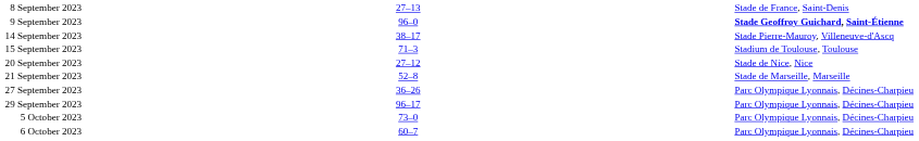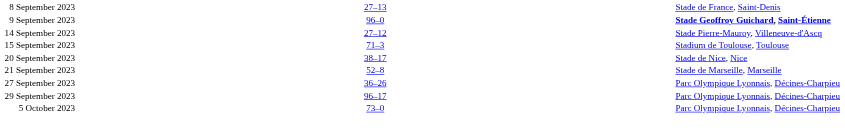 <table style="width:100%" cellspacing="1">
 <tr>
 <th width=15%></th>
 <th width=25%></th>
 <th width=10%></th>
 <th width=25%></th>
 </tr>
 <tr style=font-size:90%>
 <td align=right>8 September 2023</td>
 <td align=right></td>
 <td align=center><a href='#'>27–13</a></td>
 <td></td>
 <td><a href='#'>Stade de France</a>, <a href='#'>Saint-Denis</a></td>
 </tr>
 <tr style=font-size:90%>
 <td align=right>9 September 2023</td>
 <td align=right></td>
 <td align=center><a href='#'>96–0</a></td>
 <td></td>
 <td><strong><a href='#'>Stade Geoffroy Guichard</a>, <a href='#'>Saint-Étienne</a></strong></td>
 </tr>
 <tr style=font-size:90%>
 <td align=right>14 September 2023</td>
 <td align=right></td>
-<td align=center><a href='#'>38–17</a></td>
+<td align=center><a href='#'>27–12</a></td>
 <td></td>
 <td><a href='#'>Stade Pierre-Mauroy</a>, <a href='#'>Villeneuve-d'Ascq</a></td>
 </tr>
 <tr style=font-size:90%>
 <td align=right>15 September 2023</td>
 <td align=right></td>
 <td align=center><a href='#'>71–3</a></td>
 <td></td>
 <td><a href='#'>Stadium de Toulouse</a>, <a href='#'>Toulouse</a></td>
 </tr>
 <tr style=font-size:90%>
 <td align=right>20 September 2023</td>
 <td align=right></td>
-<td align=center><a href='#'>27–12</a></td>
+<td align=center><a href='#'>38–17</a></td>
 <td></td>
 <td><a href='#'>Stade de Nice</a>, <a href='#'>Nice</a></td>
 </tr>
 <tr style=font-size:90%>
 <td align=right>21 September 2023</td>
 <td align=right></td>
 <td align=center><a href='#'>52–8</a></td>
 <td></td>
 <td><a href='#'>Stade de Marseille</a>, <a href='#'>Marseille</a></td>
 </tr>
 <tr style=font-size:90%>
 <td align=right>27 September 2023</td>
 <td align=right></td>
 <td align=center><a href='#'>36–26</a></td>
 <td></td>
 <td><a href='#'>Parc Olympique Lyonnais</a>, <a href='#'>Décines-Charpieu</a></td>
 </tr>
 <tr style=font-size:90%>
 <td align=right>29 September 2023</td>
 <td align=right></td>
 <td align=center><a href='#'>96–17</a></td>
 <td></td>
 <td><a href='#'>Parc Olympique Lyonnais</a>, <a href='#'>Décines-Charpieu</a></td>
 </tr>
 <tr style=font-size:90%>
 <td align=right>5 October 2023</td>
 <td align=right></td>
 <td align=center><a href='#'>73–0</a></td>
 <td></td>
 <td><a href='#'>Parc Olympique Lyonnais</a>, <a href='#'>Décines-Charpieu</a></td>
 </tr>
-<tr style=font-size:90%>
-<td align=right>6 October 2023</td>
-<td align=right></td>
-<td align=center><a href='#'>60–7</a></td>
-<td></td>
-<td><a href='#'>Parc Olympique Lyonnais</a>, <a href='#'>Décines-Charpieu</a></td>
-</tr>
 </table>
